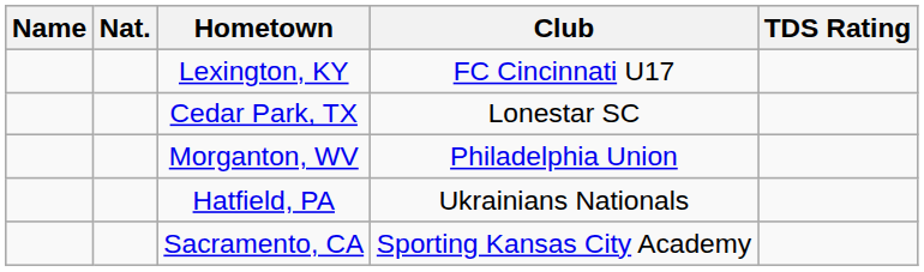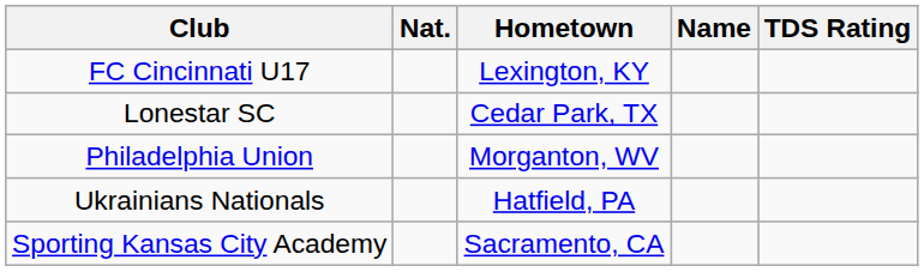 <table class="wikitable" style="font-size:90%; text-align:center;" border="1">
 <tr>
-<th>Name</th>
+<th>Club</th>
 <th>Nat.</th>
 <th>Hometown</th>
-<th>Club</th>
+<th>Name</th>
 <th>TDS Rating</th>
 </tr>
 <tr>
-<td></td>
+<td><a href='#'>FC Cincinnati</a> U17</td>
 <td></td>
 <td><a href='#'>Lexington, KY</a></td>
-<td><a href='#'>FC Cincinnati</a> U17</td>
+<td></td>
 <td></td>
 </tr>
 <tr>
-<td></td>
+<td>Lonestar SC</td>
 <td></td>
 <td><a href='#'>Cedar Park, TX</a></td>
-<td>Lonestar SC</td>
+<td></td>
 <td></td>
 </tr>
 <tr>
-<td></td>
+<td><a href='#'>Philadelphia Union</a></td>
 <td></td>
 <td><a href='#'>Morganton, WV</a></td>
-<td><a href='#'>Philadelphia Union</a></td>
+<td></td>
 <td></td>
 </tr>
 <tr>
-<td></td>
+<td>Ukrainians Nationals</td>
 <td></td>
 <td><a href='#'>Hatfield, PA</a></td>
-<td>Ukrainians Nationals</td>
+<td></td>
 <td></td>
 </tr>
 <tr>
-<td></td>
+<td><a href='#'>Sporting Kansas City</a> Academy</td>
 <td></td>
 <td><a href='#'>Sacramento, CA</a></td>
-<td><a href='#'>Sporting Kansas City</a> Academy</td>
+<td></td>
 <td></td>
 </tr>
 </table>
